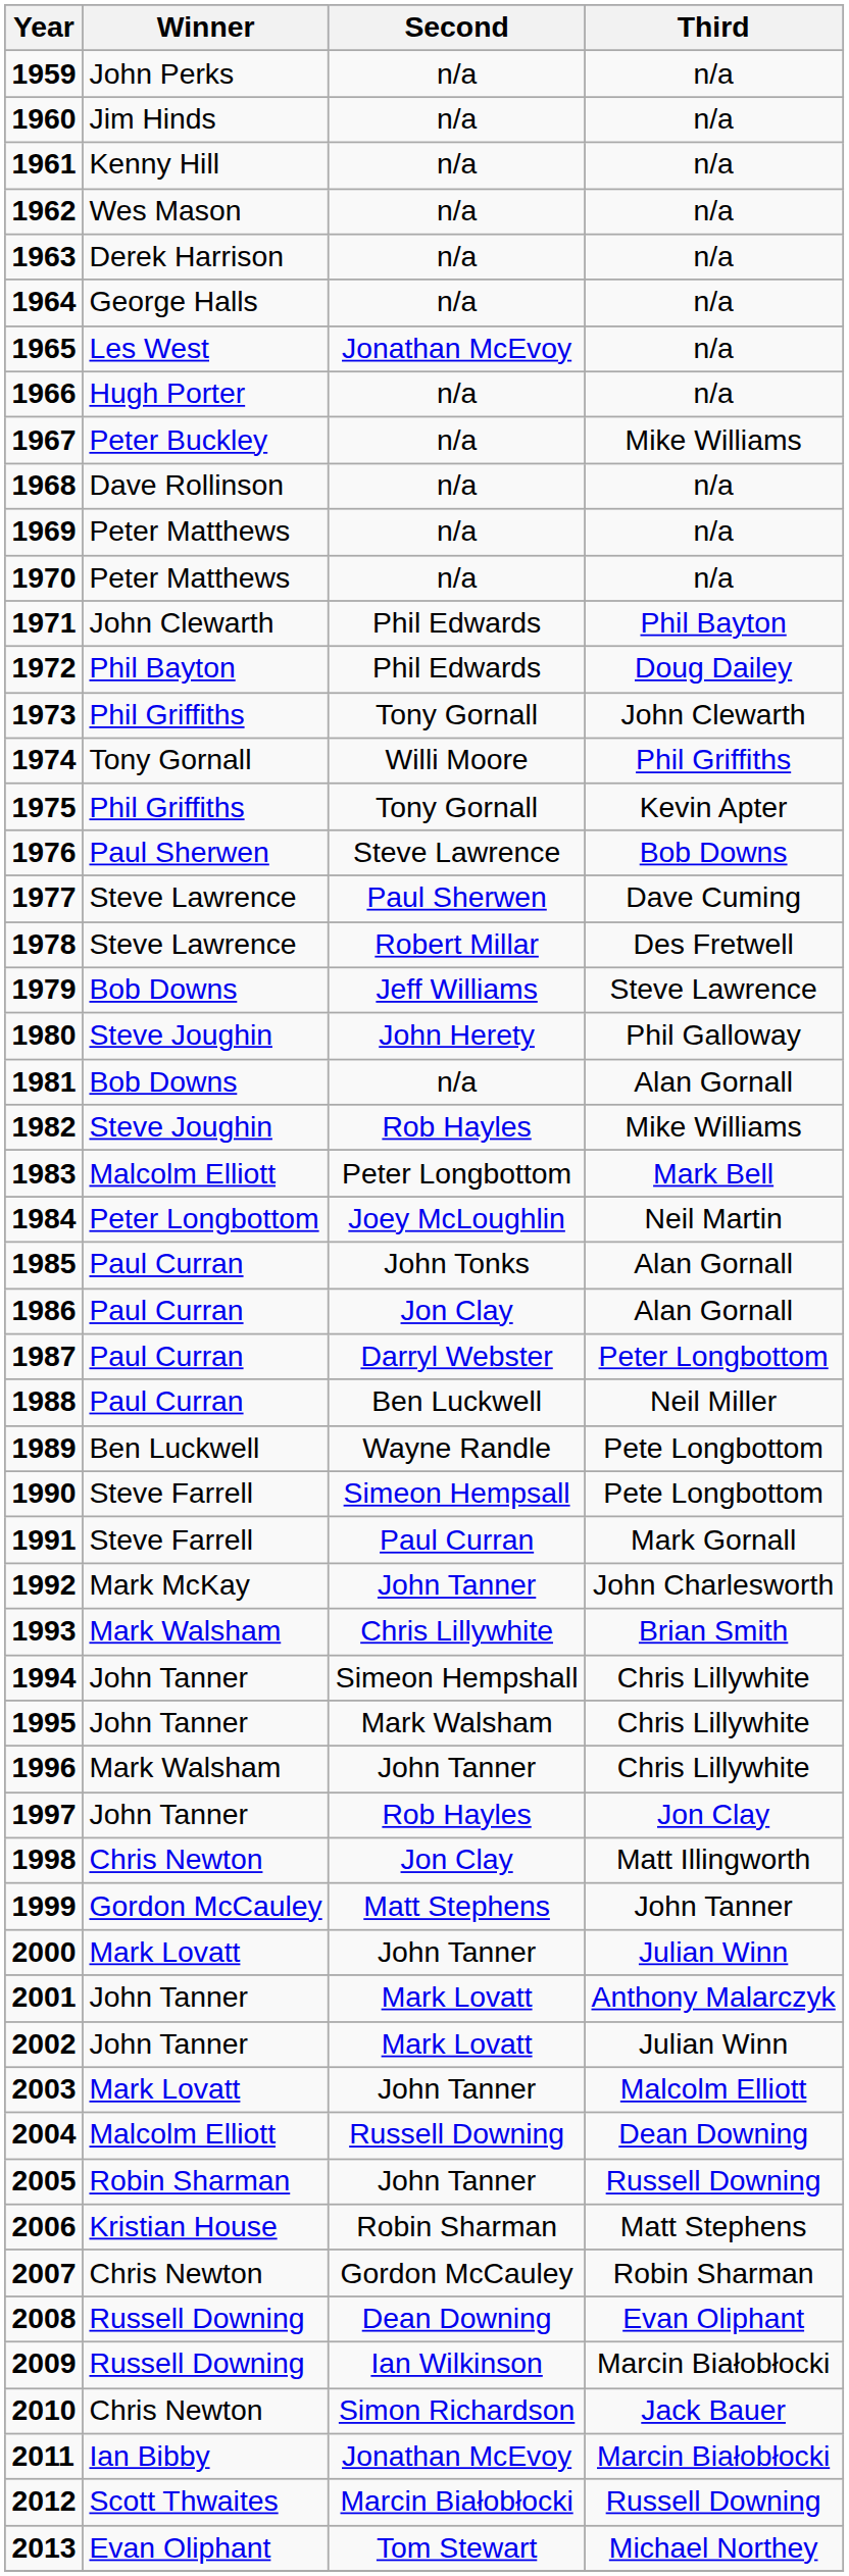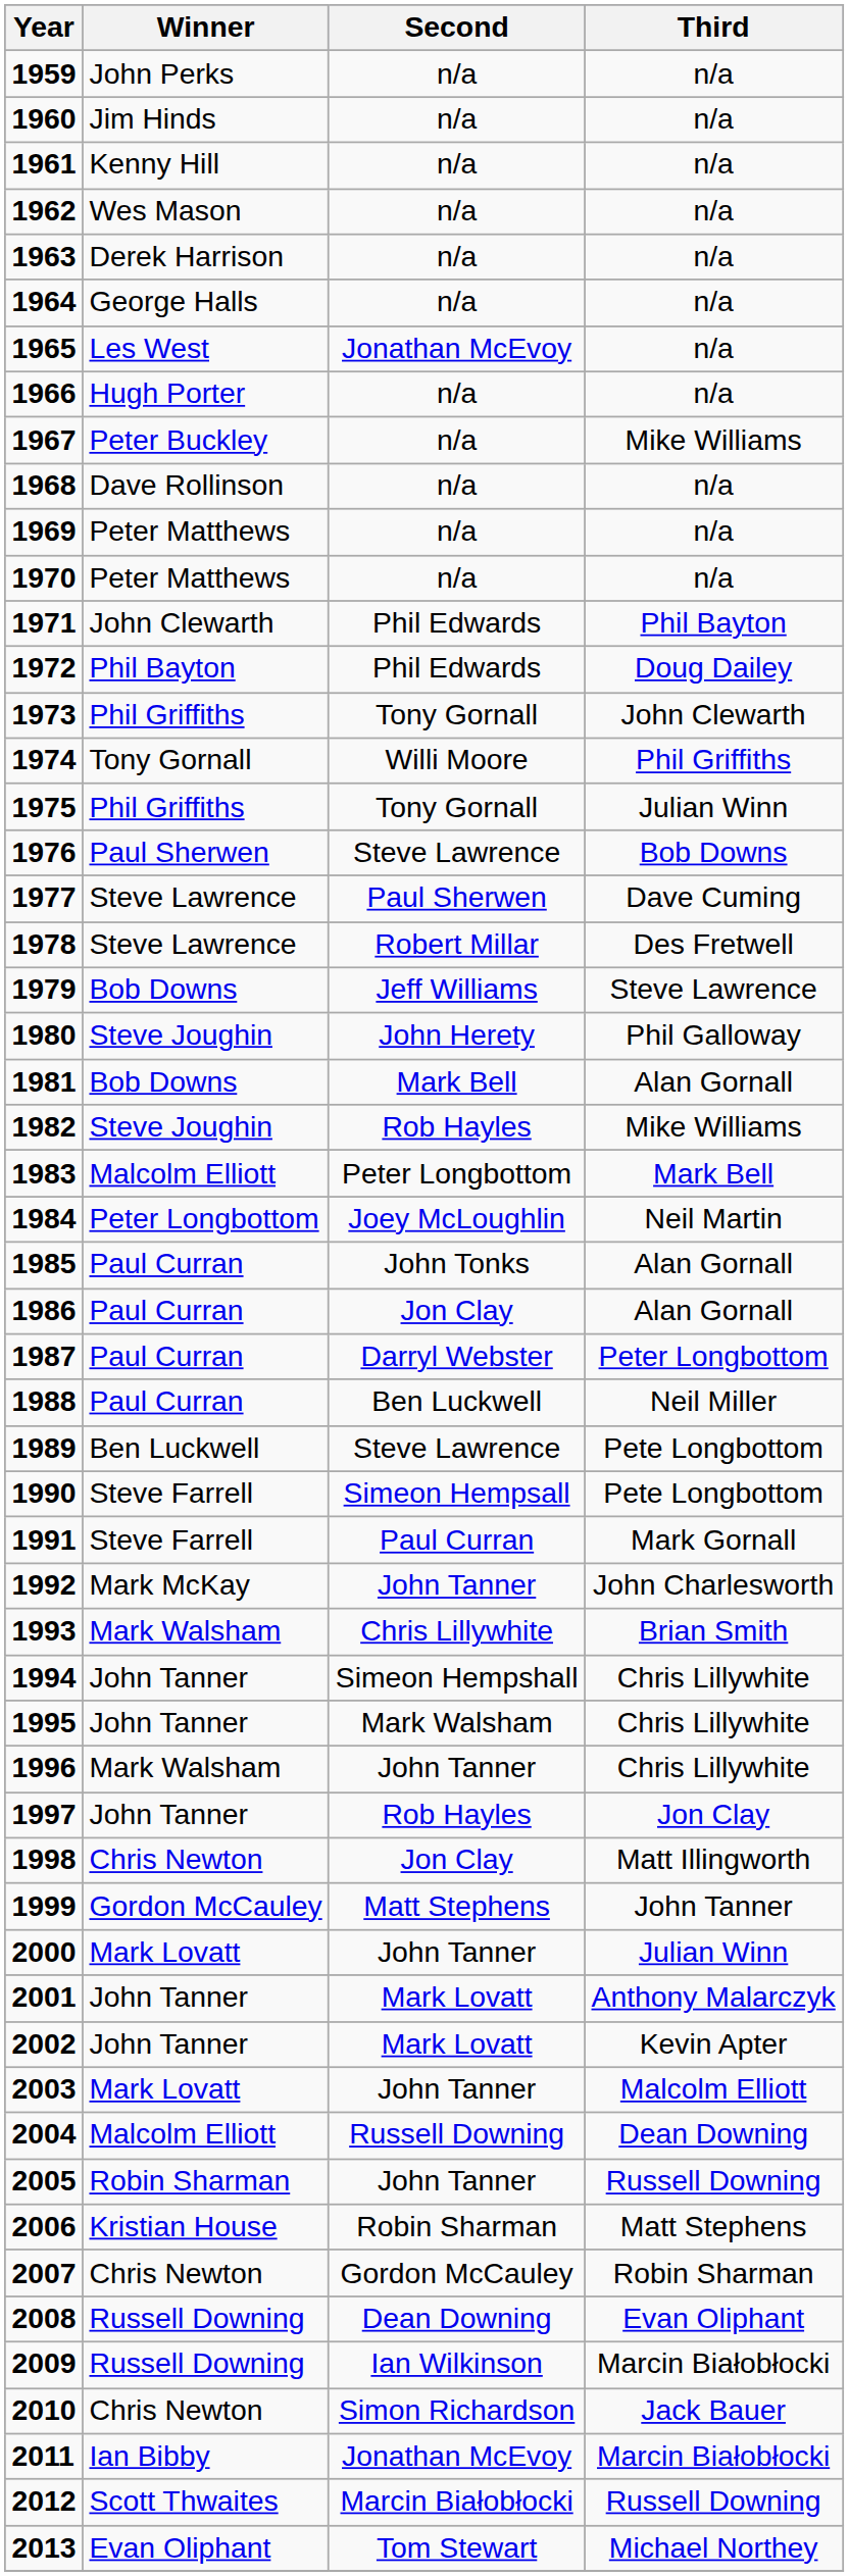 <table class="wikitable">
 <tr style="background:#ccccff;">
 <th>Year</th>
 <th>Winner</th>
 <th>Second</th>
 <th>Third</th>
 </tr>
 <tr>
 <td><strong>1959</strong></td>
 <td align=left>John Perks</td>
 <td align=center>n/a</td>
 <td align=center>n/a</td>
 </tr>
 <tr>
 <td><strong>1960</strong></td>
 <td align=left>Jim Hinds</td>
 <td align=center>n/a</td>
 <td align=center>n/a</td>
 </tr>
 <tr>
 <td><strong>1961</strong></td>
 <td align=left>Kenny Hill</td>
 <td align=center>n/a</td>
 <td align=center>n/a</td>
 </tr>
 <tr>
 <td><strong>1962</strong></td>
 <td align=left>Wes Mason</td>
 <td align=center>n/a</td>
 <td align=center>n/a</td>
 </tr>
 <tr>
 <td><strong>1963</strong></td>
 <td align=left>Derek Harrison</td>
 <td align=center>n/a</td>
 <td align=center>n/a</td>
 </tr>
 <tr>
 <td><strong>1964</strong></td>
 <td align=left>George Halls</td>
 <td align=center>n/a</td>
 <td align=center>n/a</td>
 </tr>
 <tr>
 <td><strong>1965</strong></td>
 <td align=left><a href='#'>Les West</a></td>
 <td align=center><a href='#'>Jonathan McEvoy</a></td>
 <td align=center>n/a</td>
 </tr>
 <tr>
 <td><strong>1966</strong></td>
 <td align=left><a href='#'>Hugh Porter</a></td>
 <td align=center>n/a</td>
 <td align=center>n/a</td>
 </tr>
 <tr>
 <td><strong>1967</strong></td>
 <td align=left><a href='#'>Peter Buckley</a></td>
 <td align=center>n/a</td>
 <td align=center>Mike Williams</td>
 </tr>
 <tr>
 <td><strong>1968</strong></td>
 <td align=left>Dave Rollinson</td>
 <td align=center>n/a</td>
 <td align=center>n/a</td>
 </tr>
 <tr>
 <td><strong>1969</strong></td>
 <td align=left>Peter Matthews</td>
 <td align=center>n/a</td>
 <td align=center>n/a</td>
 </tr>
 <tr>
 <td><strong>1970</strong></td>
 <td align=left>Peter Matthews</td>
 <td align=center>n/a</td>
 <td align=center>n/a</td>
 </tr>
 <tr>
 <td><strong>1971</strong></td>
 <td align=left>John Clewarth</td>
 <td align=center>Phil Edwards</td>
 <td align=center><a href='#'>Phil Bayton</a></td>
 </tr>
 <tr>
 <td><strong>1972</strong></td>
 <td align=left><a href='#'>Phil Bayton</a></td>
 <td align=center>Phil Edwards</td>
 <td align=center><a href='#'>Doug Dailey</a></td>
 </tr>
 <tr>
 <td><strong>1973</strong></td>
 <td align=left><a href='#'>Phil Griffiths</a></td>
 <td align=center>Tony Gornall</td>
 <td align=center>John Clewarth</td>
 </tr>
 <tr>
 <td><strong>1974</strong></td>
 <td align=left>Tony Gornall</td>
 <td align=center>Willi Moore</td>
 <td align=center><a href='#'>Phil Griffiths</a></td>
 </tr>
 <tr>
 <td><strong>1975</strong></td>
 <td align=left><a href='#'>Phil Griffiths</a></td>
 <td align=center>Tony Gornall</td>
-<td align=center>Kevin Apter</td>
+<td align=center>Julian Winn</td>
 </tr>
 <tr>
 <td><strong>1976</strong></td>
 <td align=left><a href='#'>Paul Sherwen</a></td>
 <td align=center>Steve Lawrence</td>
 <td align=center><a href='#'>Bob Downs</a></td>
 </tr>
 <tr>
 <td><strong>1977</strong></td>
 <td align=left>Steve Lawrence</td>
 <td align=center><a href='#'>Paul Sherwen</a></td>
 <td align=center>Dave Cuming</td>
 </tr>
 <tr>
 <td><strong>1978</strong></td>
 <td align=left>Steve Lawrence</td>
 <td align=center><a href='#'>Robert Millar</a></td>
 <td align=center>Des Fretwell</td>
 </tr>
 <tr>
 <td><strong>1979</strong></td>
 <td align=left><a href='#'>Bob Downs</a></td>
 <td align=center><a href='#'>Jeff Williams</a></td>
 <td align=center>Steve Lawrence</td>
 </tr>
 <tr>
 <td><strong>1980</strong></td>
 <td align=left><a href='#'>Steve Joughin</a></td>
 <td align=center><a href='#'>John Herety</a></td>
 <td align=center>Phil Galloway</td>
 </tr>
 <tr>
 <td><strong>1981</strong></td>
 <td align=left><a href='#'>Bob Downs</a></td>
-<td align=center>n/a</td>
+<td align=center><a href='#'>Mark Bell</a></td>
 <td align=center>Alan Gornall</td>
 </tr>
 <tr>
 <td><strong>1982</strong></td>
 <td align=left><a href='#'>Steve Joughin</a></td>
 <td align=center><a href='#'>Rob Hayles</a></td>
 <td align=center>Mike Williams</td>
 </tr>
 <tr>
 <td><strong>1983</strong></td>
 <td align=left><a href='#'>Malcolm Elliott</a></td>
 <td align=center>Peter Longbottom</td>
 <td align=center><a href='#'>Mark Bell</a></td>
 </tr>
 <tr>
 <td><strong>1984</strong></td>
 <td align=left><a href='#'>Peter Longbottom</a></td>
 <td align=center><a href='#'>Joey McLoughlin</a></td>
 <td align=center>Neil Martin</td>
 </tr>
 <tr>
 <td><strong>1985</strong></td>
 <td align=left><a href='#'>Paul Curran</a></td>
 <td align=center>John Tonks</td>
 <td align=center>Alan Gornall</td>
 </tr>
 <tr>
 <td><strong>1986</strong></td>
 <td align=left><a href='#'>Paul Curran</a></td>
 <td align=center><a href='#'>Jon Clay</a></td>
 <td align=center>Alan Gornall</td>
 </tr>
 <tr>
 <td><strong>1987</strong></td>
 <td align=left><a href='#'>Paul Curran</a></td>
 <td align=center><a href='#'>Darryl Webster</a></td>
 <td align=center><a href='#'>Peter Longbottom</a></td>
 </tr>
 <tr>
 <td><strong>1988</strong></td>
 <td align=left><a href='#'>Paul Curran</a></td>
 <td align=center>Ben Luckwell</td>
 <td align=center>Neil Miller</td>
 </tr>
 <tr>
 <td><strong>1989</strong></td>
 <td align=left>Ben Luckwell</td>
-<td align=center>Wayne Randle</td>
+<td align=center>Steve Lawrence</td>
 <td align=center>Pete Longbottom</td>
 </tr>
 <tr>
 <td><strong>1990</strong></td>
 <td align=left>Steve Farrell</td>
 <td align=center><a href='#'>Simeon Hempsall</a></td>
 <td align=center>Pete Longbottom</td>
 </tr>
 <tr>
 <td><strong>1991</strong></td>
 <td align=left>Steve Farrell</td>
 <td align=center><a href='#'>Paul Curran</a></td>
 <td align=center>Mark Gornall</td>
 </tr>
 <tr>
 <td><strong>1992</strong></td>
 <td align=left>Mark McKay</td>
 <td align=center><a href='#'>John Tanner</a></td>
 <td align=center>John Charlesworth</td>
 </tr>
 <tr>
 <td><strong>1993</strong></td>
 <td align=left><a href='#'>Mark Walsham</a></td>
 <td align=center><a href='#'>Chris Lillywhite</a></td>
 <td align=center><a href='#'>Brian Smith</a></td>
 </tr>
 <tr>
 <td><strong>1994</strong></td>
 <td align=left>John Tanner</td>
 <td align=center>Simeon Hempshall</td>
 <td align=center>Chris Lillywhite</td>
 </tr>
 <tr>
 <td><strong>1995</strong></td>
 <td align=left>John Tanner</td>
 <td align=center>Mark Walsham</td>
 <td align=center>Chris Lillywhite</td>
 </tr>
 <tr>
 <td><strong>1996</strong></td>
 <td align=left>Mark Walsham</td>
 <td align=center>John Tanner</td>
 <td align=center>Chris Lillywhite</td>
 </tr>
 <tr>
 <td><strong>1997</strong></td>
 <td align=left>John Tanner</td>
 <td align=center><a href='#'>Rob Hayles</a></td>
 <td align=center><a href='#'>Jon Clay</a></td>
 </tr>
 <tr>
 <td><strong>1998</strong></td>
 <td align=left><a href='#'>Chris Newton</a></td>
 <td align=center><a href='#'>Jon Clay</a></td>
 <td align=center>Matt Illingworth</td>
 </tr>
 <tr>
 <td><strong>1999</strong></td>
 <td align=left><a href='#'>Gordon McCauley</a></td>
 <td align=center><a href='#'>Matt Stephens</a></td>
 <td align=center>John Tanner</td>
 </tr>
 <tr>
 <td><strong>2000</strong></td>
 <td align=left><a href='#'>Mark Lovatt</a></td>
 <td align=center>John Tanner</td>
 <td align=center><a href='#'>Julian Winn</a></td>
 </tr>
 <tr>
 <td><strong>2001</strong></td>
 <td align=left>John Tanner</td>
 <td align=center><a href='#'>Mark Lovatt</a></td>
 <td align=center><a href='#'>Anthony Malarczyk</a></td>
 </tr>
 <tr>
 <td><strong>2002</strong></td>
 <td align=left>John Tanner</td>
 <td align=center><a href='#'>Mark Lovatt</a></td>
-<td align=center>Julian Winn</td>
+<td align=center>Kevin Apter</td>
 </tr>
 <tr>
 <td><strong>2003</strong></td>
 <td align=left><a href='#'>Mark Lovatt</a></td>
 <td align=center>John Tanner</td>
 <td align=center><a href='#'>Malcolm Elliott</a></td>
 </tr>
 <tr>
 <td><strong>2004</strong></td>
 <td align=left><a href='#'>Malcolm Elliott</a></td>
 <td align=center><a href='#'>Russell Downing</a></td>
 <td align=center><a href='#'>Dean Downing</a></td>
 </tr>
 <tr>
 <td><strong>2005</strong></td>
 <td align=left><a href='#'>Robin Sharman</a></td>
 <td align=center>John Tanner</td>
 <td align=center><a href='#'>Russell Downing</a></td>
 </tr>
 <tr>
 <td><strong>2006</strong></td>
 <td align=left><a href='#'>Kristian House</a></td>
 <td align=center>Robin Sharman</td>
 <td align=center>Matt Stephens</td>
 </tr>
 <tr>
 <td><strong>2007</strong></td>
 <td align=left>Chris Newton</td>
 <td align=center>Gordon McCauley</td>
 <td align=center>Robin Sharman</td>
 </tr>
 <tr>
 <td><strong>2008</strong></td>
 <td align=left><a href='#'>Russell Downing</a></td>
 <td align=center><a href='#'>Dean Downing</a></td>
 <td align=center><a href='#'>Evan Oliphant</a></td>
 </tr>
 <tr>
 <td><strong>2009</strong></td>
 <td align=left><a href='#'>Russell Downing</a></td>
 <td align=center><a href='#'>Ian Wilkinson</a></td>
 <td align=center>Marcin Białobłocki</td>
 </tr>
 <tr>
 <td><strong>2010</strong></td>
 <td align=left>Chris Newton</td>
 <td align=center><a href='#'>Simon Richardson</a></td>
 <td align=center><a href='#'>Jack Bauer</a></td>
 </tr>
 <tr>
 <td><strong>2011</strong></td>
 <td align=left><a href='#'>Ian Bibby</a></td>
 <td align=center><a href='#'>Jonathan McEvoy</a></td>
 <td align=center><a href='#'>Marcin Białobłocki</a></td>
 </tr>
 <tr>
 <td><strong>2012</strong></td>
 <td align=left><a href='#'>Scott Thwaites</a></td>
 <td align=center><a href='#'>Marcin Białobłocki</a></td>
 <td align=center><a href='#'>Russell Downing</a></td>
 </tr>
 <tr>
 <td><strong>2013</strong></td>
 <td align=left><a href='#'>Evan Oliphant</a></td>
 <td align=center><a href='#'>Tom Stewart</a></td>
 <td align=center><a href='#'>Michael Northey</a></td>
 </tr>
 <tr>
 </tr>
 </table>
